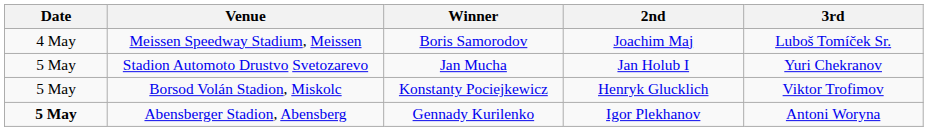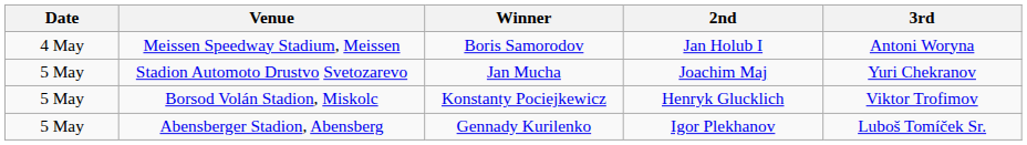 <table class="wikitable" style="text-align:center">
 <tr>
 <th width=100>Date</th>
 <th width=280>Venue</th>
 <th width=180>Winner</th>
 <th width=180>2nd</th>
 <th width=180>3rd</th>
 </tr>
 <tr>
 <td align=center>4 May</td>
 <td> <a href='#'>Meissen Speedway Stadium</a>, <a href='#'>Meissen</a></td>
 <td> <a href='#'>Boris Samorodov</a></td>
-<td> <a href='#'>Joachim Maj</a></td>
-<td> <a href='#'>Luboš Tomíček Sr.</a></td>
+<td> <a href='#'>Jan Holub I</a></td>
+<td> <a href='#'>Antoni Woryna</a></td>
 </tr>
 <tr>
 <td align=center>5 May</td>
 <td> <a href='#'>Stadion Automoto Drustvo</a> <a href='#'>Svetozarevo</a></td>
 <td> <a href='#'>Jan Mucha</a></td>
-<td> <a href='#'>Jan Holub I</a></td>
+<td> <a href='#'>Joachim Maj</a></td>
 <td> <a href='#'>Yuri Chekranov</a></td>
 </tr>
 <tr>
 <td align=center>5 May</td>
 <td> <a href='#'>Borsod Volán Stadion</a>, <a href='#'>Miskolc</a></td>
 <td> <a href='#'>Konstanty Pociejkewicz</a></td>
 <td> <a href='#'>Henryk Glucklich</a></td>
 <td> <a href='#'>Viktor Trofimov</a></td>
 </tr>
 <tr>
-<td align=center><strong>5 May</strong></td>
+<td align=center>5 May</td>
 <td> <a href='#'>Abensberger Stadion</a>, <a href='#'>Abensberg</a></td>
 <td> <a href='#'>Gennady Kurilenko</a></td>
 <td> <a href='#'>Igor Plekhanov</a></td>
-<td> <a href='#'>Antoni Woryna</a></td>
+<td> <a href='#'>Luboš Tomíček Sr.</a></td>
 </tr>
 </table>
